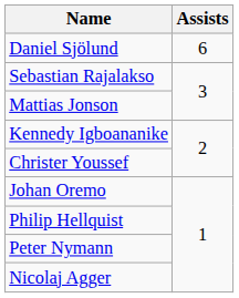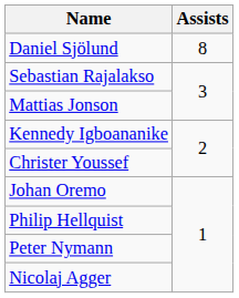 <table class="wikitable">
 <tr>
 <th>Name</th>
 <th>Assists</th>
 </tr>
 <tr>
 <td> <a href='#'>Daniel Sjölund</a></td>
-<td rowspan="1" align=center>6</td>
+<td rowspan="1" align=center>8</td>
 </tr>
 <tr>
 <td> <a href='#'>Sebastian Rajalakso</a></td>
 <td rowspan="2" align=center>3</td>
 </tr>
 <tr>
 <td> <a href='#'>Mattias Jonson</a></td>
 </tr>
 <tr>
 <td> <a href='#'>Kennedy Igboananike</a></td>
 <td rowspan="2" align=center>2</td>
 </tr>
 <tr>
 <td> <a href='#'>Christer Youssef</a></td>
 </tr>
 <tr>
 <td> <a href='#'>Johan Oremo</a></td>
 <td rowspan="4" align=center>1</td>
 </tr>
 <tr>
 <td> <a href='#'>Philip Hellquist</a></td>
 </tr>
 <tr>
 <td> <a href='#'>Peter Nymann</a></td>
 </tr>
 <tr>
 <td> <a href='#'>Nicolaj Agger</a></td>
 </tr>
 </table>
